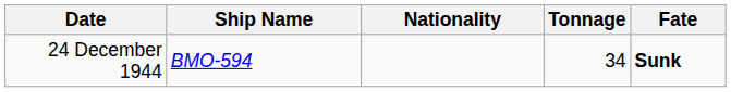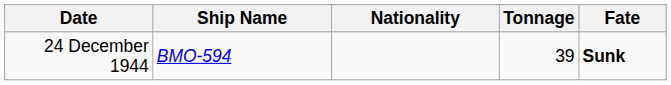 <table class="wikitable sortable">
 <tr>
 <th width="140px">Date</th>
 <th width="180px">Ship Name</th>
 <th width="160px">Nationality</th>
 <th width="25px">Tonnage</th>
 <th width="80px">Fate</th>
 </tr>
 <tr>
 <td align="right">24 December 1944</td>
 <td align="left"><a href='#'><em>BMO-594 </em></a></td>
 <td align="left"></td>
-<td align="right">34</td>
+<td align="right">39</td>
 <td align="left"><strong>Sunk</strong></td>
 </tr>
 </table>
